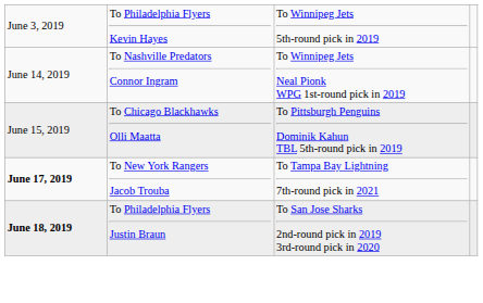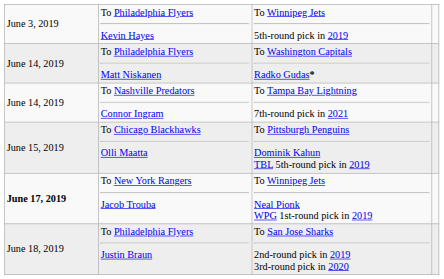 <table class="wikitable" style="border:1px solid #999999; width:680px;">
 <tr>
 <td>June 3, 2019</td>
 <td valign="top">To <a href='#'>Philadelphia Flyers</a><hr><a href='#'>Kevin Hayes</a></td>
 <td valign="top">To <a href='#'>Winnipeg Jets</a><hr>5th-round pick in <a href='#'>2019</a></td>
 <td></td>
 </tr>
+<tr bgcolor="eeeeee">
+<td>June 14, 2019</td>
+<td valign="top">To <a href='#'>Philadelphia Flyers</a><hr><a href='#'>Matt Niskanen</a></td>
+<td valign="top">To <a href='#'>Washington Capitals</a><hr><a href='#'>Radko Gudas</a><span><strong>*</strong></span></td>
+<td></td>
+</tr>
 <tr>
 <td>June 14, 2019</td>
 <td valign="top">To <a href='#'>Nashville Predators</a><hr><a href='#'>Connor Ingram</a></td>
-<td valign="top">To <a href='#'>Winnipeg Jets</a><hr><a href='#'>Neal Pionk</a><br><a href='#'>WPG</a> 1st-round pick in <a href='#'>2019</a></td>
+<td valign="top">To <a href='#'>Tampa Bay Lightning</a><hr>7th-round pick in <a href='#'>2021</a></td>
 <td></td>
 </tr>
 <tr bgcolor="eeeeee">
 <td>June 15, 2019</td>
 <td valign="top">To <a href='#'>Chicago Blackhawks</a><hr><a href='#'>Olli Maatta</a></td>
 <td valign="top">To <a href='#'>Pittsburgh Penguins</a><hr><a href='#'>Dominik Kahun</a><br><a href='#'>TBL</a> 5th-round pick in <a href='#'>2019</a></td>
 <td></td>
 </tr>
 <tr>
 <td><strong>June 17, 2019</strong></td>
 <td valign="top">To <a href='#'>New York Rangers</a><hr><a href='#'>Jacob Trouba</a></td>
-<td valign="top">To <a href='#'>Tampa Bay Lightning</a><hr>7th-round pick in <a href='#'>2021</a></td>
+<td valign="top">To <a href='#'>Winnipeg Jets</a><hr><a href='#'>Neal Pionk</a><br><a href='#'>WPG</a> 1st-round pick in <a href='#'>2019</a></td>
 <td></td>
 </tr>
 <tr bgcolor="eeeeee">
-<td><strong>June 18, 2019</strong></td>
+<td>June 18, 2019</td>
 <td valign="top">To <a href='#'>Philadelphia Flyers</a><hr><a href='#'>Justin Braun</a></td>
 <td valign="top">To <a href='#'>San Jose Sharks</a><hr>2nd-round pick in <a href='#'>2019</a><br>3rd-round pick in <a href='#'>2020</a></td>
 <td></td>
 </tr>
 </table>
